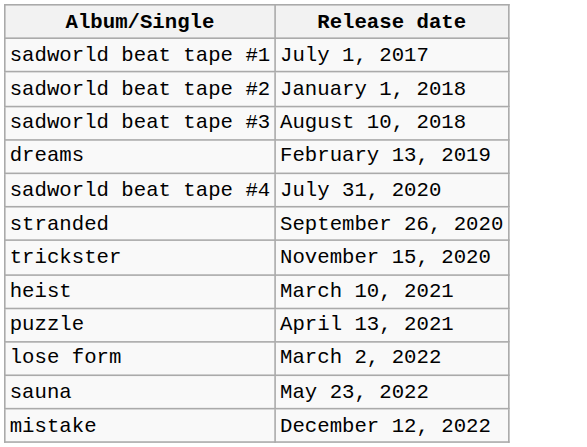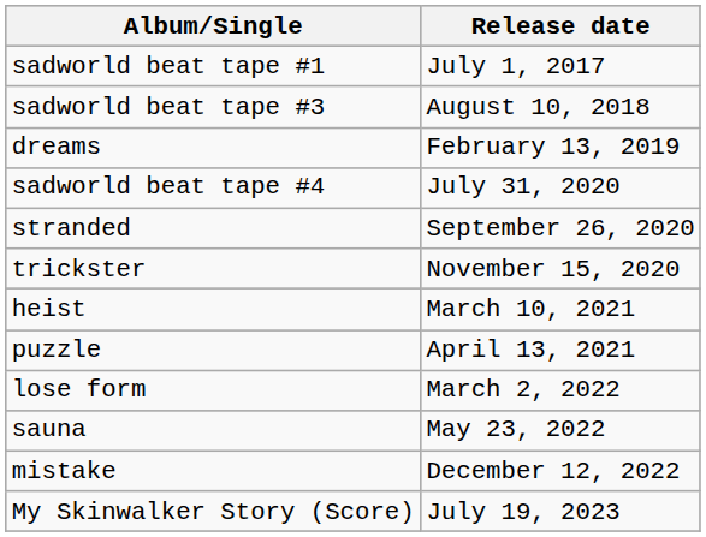 <table class="wikitable">
 <tr>
 <th>Album/Single</th>
 <th>Release date</th>
 </tr>
 <tr>
 <td>sadworld beat tape #1</td>
 <td>July 1, 2017</td>
-</tr>
-<tr>
-<td>sadworld beat tape #2</td>
-<td>January 1, 2018</td>
 </tr>
 <tr>
 <td>sadworld beat tape #3</td>
 <td>August 10, 2018</td>
 </tr>
 <tr>
 <td>dreams</td>
 <td>February 13, 2019</td>
 </tr>
 <tr>
 <td>sadworld beat tape #4</td>
 <td>July 31, 2020</td>
 </tr>
 <tr>
 <td>stranded</td>
 <td>September 26, 2020</td>
 </tr>
 <tr>
 <td>trickster</td>
 <td>November 15, 2020</td>
 </tr>
 <tr }>
 <td>heist</td>
 <td>March 10, 2021</td>
 </tr>
 <tr>
 <td>puzzle</td>
 <td>April 13, 2021</td>
 </tr>
 <tr>
 <td>lose form</td>
 <td>March 2, 2022</td>
 </tr>
 <tr>
 <td>sauna</td>
 <td>May 23, 2022</td>
 </tr>
 <tr>
 <td>mistake</td>
 <td>December 12, 2022</td>
 </tr>
+<tr>
+<td>My Skinwalker Story (Score)</td>
+<td>July 19, 2023</td>
+</tr>
 </table>
